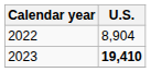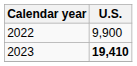 <table class="wikitable">
 <tr>
 <th>Calendar year</th>
 <th>U.S.</th>
 </tr>
 <tr>
 <td>2022</td>
-<td>8,904</td>
+<td>9,900</td>
 </tr>
 <tr>
 <td>2023</td>
 <td><strong>19,410</strong></td>
 </tr>
 <tr>
 </tr>
 </table>
